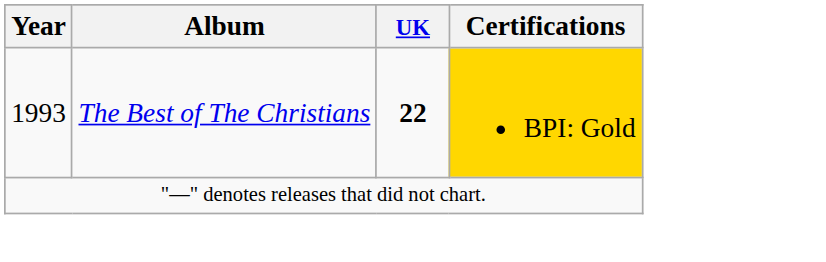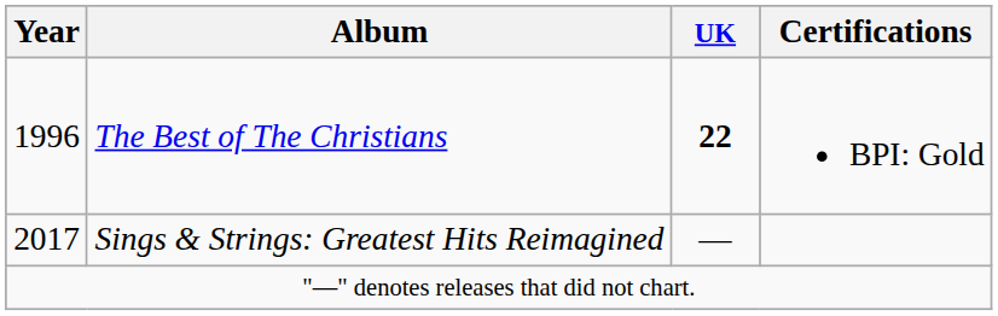 <table class="wikitable">
 <tr>
 <th>Year</th>
 <th>Album</th>
 <th style="width:35px;"><small><a href='#'>UK</a></small><br></th>
 <th>Certifications</th>
 </tr>
 <tr>
-<td rowspan="1">1993</td>
+<td rowspan="1">1996</td>
 <td><em><a href='#'>The Best of The Christians</a></em></td>
 <td align=center><strong>22</strong></td>
-<td style="background: gold;"><br><ul><li>BPI: Gold</li></ul></td>
+<td><br><ul><li>BPI: Gold</li></ul></td>
+</tr>
+<tr>
+<td rowspan="1">2017</td>
+<td><em>Sings & Strings: Greatest Hits Reimagined</em></td>
+<td align=center>—</td>
+<td></td>
 </tr>
 <tr>
 <td colspan="4" style="text-align:center; font-size:9pt;">"—" denotes releases that did not chart.</td>
 </tr>
 </table>
